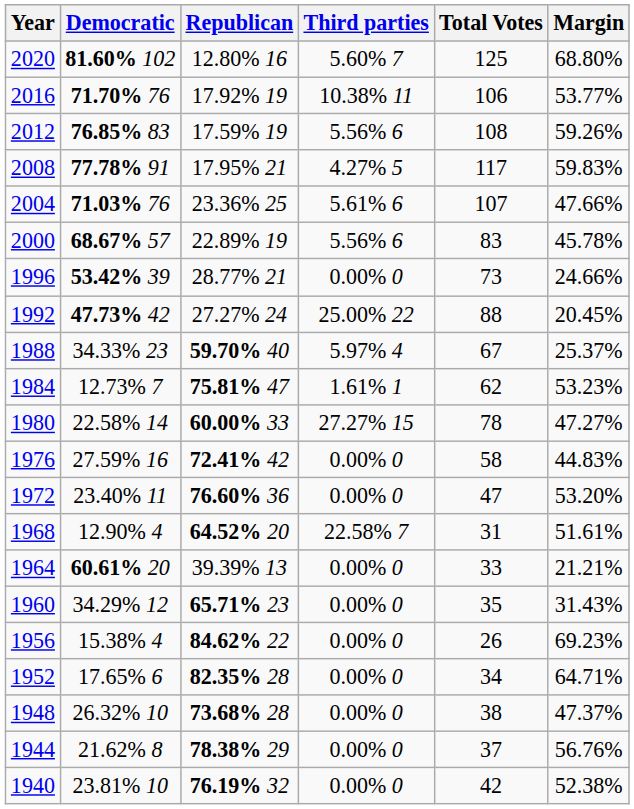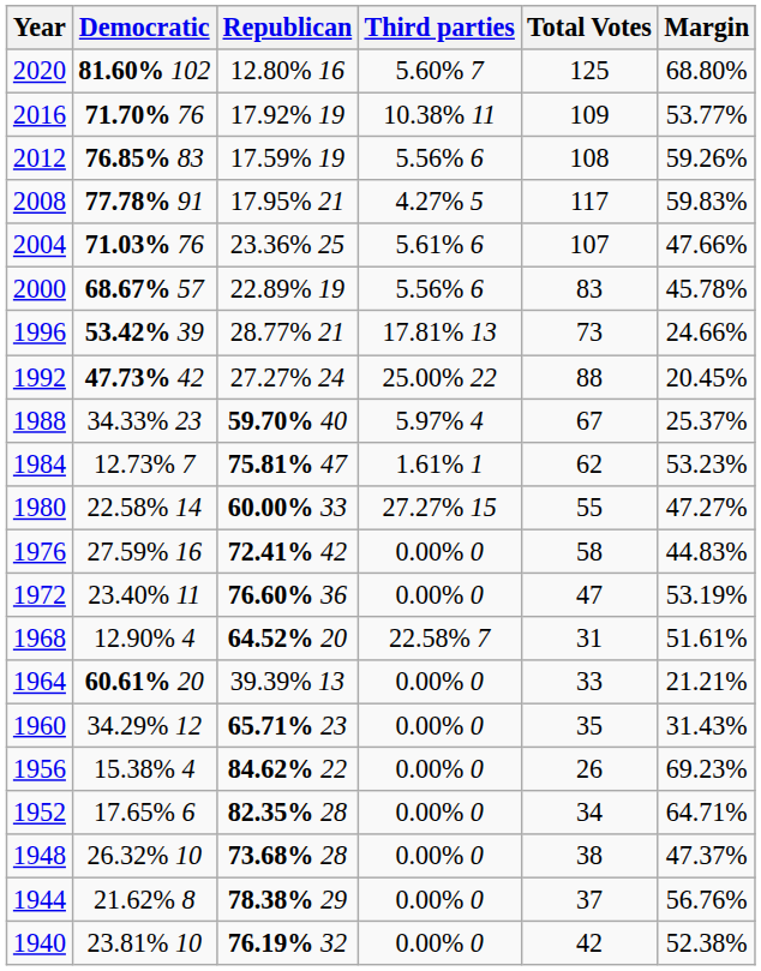 <table class="wikitable mw-collapsible" style="float:center; margin:1em; font-size:95%;">
 <tr style="background:lightgrey;">
 <th>Year</th>
 <th><a href='#'>Democratic</a></th>
 <th><a href='#'>Republican</a></th>
 <th><a href='#'>Third parties</a></th>
 <th>Total Votes</th>
 <th>Margin</th>
 </tr>
 <tr>
 <td align="center" ><a href='#'>2020</a></td>
 <td align="center" ><strong>81.60%</strong> <em>102</em></td>
 <td align="center" >12.80% <em>16</em></td>
 <td align="center" >5.60% <em>7</em></td>
 <td align="center" >125</td>
 <td align="center" >68.80%</td>
 </tr>
 <tr>
 <td align="center" ><a href='#'>2016</a></td>
 <td align="center" ><strong>71.70%</strong> <em>76</em></td>
 <td align="center" >17.92% <em>19</em></td>
 <td align="center" >10.38% <em>11</em></td>
-<td align="center" >106</td>
+<td align="center" >109</td>
 <td align="center" >53.77%</td>
 </tr>
 <tr>
 <td align="center" ><a href='#'>2012</a></td>
 <td align="center" ><strong>76.85%</strong> <em>83</em></td>
 <td align="center" >17.59% <em>19</em></td>
 <td align="center" >5.56% <em>6</em></td>
 <td align="center" >108</td>
 <td align="center" >59.26%</td>
 </tr>
 <tr>
 <td align="center" ><a href='#'>2008</a></td>
 <td align="center" ><strong>77.78%</strong> <em>91</em></td>
 <td align="center" >17.95% <em>21</em></td>
 <td align="center" >4.27% <em>5</em></td>
 <td align="center" >117</td>
 <td align="center" >59.83%</td>
 </tr>
 <tr>
 <td align="center" ><a href='#'>2004</a></td>
 <td align="center" ><strong>71.03%</strong> <em>76</em></td>
 <td align="center" >23.36% <em>25</em></td>
 <td align="center" >5.61% <em>6</em></td>
 <td align="center" >107</td>
 <td align="center" >47.66%</td>
 </tr>
 <tr>
 <td align="center" ><a href='#'>2000</a></td>
 <td align="center" ><strong>68.67%</strong> <em>57</em></td>
 <td align="center" >22.89% <em>19</em></td>
 <td align="center" >5.56% <em>6</em></td>
 <td align="center" >83</td>
 <td align="center" >45.78%</td>
 </tr>
 <tr>
 <td align="center" ><a href='#'>1996</a></td>
 <td align="center" ><strong>53.42%</strong> <em>39</em></td>
 <td align="center" >28.77% <em>21</em></td>
-<td align="center" >0.00% <em>0</em></td>
+<td align="center" >17.81% <em>13</em></td>
 <td align="center" >73</td>
 <td align="center" >24.66%</td>
 </tr>
 <tr>
 <td align="center" ><a href='#'>1992</a></td>
 <td align="center" ><strong>47.73%</strong> <em>42</em></td>
 <td align="center" >27.27% <em>24</em></td>
 <td align="center" >25.00% <em>22</em></td>
 <td align="center" >88</td>
 <td align="center" >20.45%</td>
 </tr>
 <tr>
 <td align="center" ><a href='#'>1988</a></td>
 <td align="center" >34.33% <em>23</em></td>
 <td align="center" ><strong>59.70%</strong> <em>40</em></td>
 <td align="center" >5.97% <em>4</em></td>
 <td align="center" >67</td>
 <td align="center" >25.37%</td>
 </tr>
 <tr>
 <td align="center" ><a href='#'>1984</a></td>
 <td align="center" >12.73% <em>7</em></td>
 <td align="center" ><strong>75.81%</strong> <em>47</em></td>
 <td align="center" >1.61% <em>1</em></td>
 <td align="center" >62</td>
 <td align="center" >53.23%</td>
 </tr>
 <tr>
 <td align="center" ><a href='#'>1980</a></td>
 <td align="center" >22.58% <em>14</em></td>
 <td align="center" ><strong>60.00%</strong> <em>33</em></td>
 <td align="center" >27.27% <em>15</em></td>
-<td align="center" >78</td>
+<td align="center" >55</td>
 <td align="center" >47.27%</td>
 </tr>
 <tr>
 <td align="center" ><a href='#'>1976</a></td>
 <td align="center" >27.59% <em>16</em></td>
 <td align="center" ><strong>72.41%</strong> <em>42</em></td>
 <td align="center" >0.00% <em>0</em></td>
 <td align="center" >58</td>
 <td align="center" >44.83%</td>
 </tr>
 <tr>
 <td align="center" ><a href='#'>1972</a></td>
 <td align="center" >23.40% <em>11</em></td>
 <td align="center" ><strong>76.60%</strong> <em>36</em></td>
 <td align="center" >0.00% <em>0</em></td>
 <td align="center" >47</td>
-<td align="center" >53.20%</td>
+<td align="center" >53.19%</td>
 </tr>
 <tr>
 <td align="center" ><a href='#'>1968</a></td>
 <td align="center" >12.90% <em>4</em></td>
 <td align="center" ><strong>64.52%</strong> <em>20</em></td>
 <td align="center" >22.58% <em>7</em></td>
 <td align="center" >31</td>
 <td align="center" >51.61%</td>
 </tr>
 <tr>
 <td align="center" ><a href='#'>1964</a></td>
 <td align="center" ><strong>60.61%</strong> <em>20</em></td>
 <td align="center" >39.39% <em>13</em></td>
 <td align="center" >0.00% <em>0</em></td>
 <td align="center" >33</td>
 <td align="center" >21.21%</td>
 </tr>
 <tr>
 <td align="center" ><a href='#'>1960</a></td>
 <td align="center" >34.29% <em>12</em></td>
 <td align="center" ><strong>65.71%</strong> <em>23</em></td>
 <td align="center" >0.00% <em>0</em></td>
 <td align="center" >35</td>
 <td align="center" >31.43%</td>
 </tr>
 <tr>
 <td align="center" ><a href='#'>1956</a></td>
 <td align="center" >15.38% <em>4</em></td>
 <td align="center" ><strong>84.62%</strong> <em>22</em></td>
 <td align="center" >0.00% <em>0</em></td>
 <td align="center" >26</td>
 <td align="center" >69.23%</td>
 </tr>
 <tr>
 <td align="center" ><a href='#'>1952</a></td>
 <td align="center" >17.65% <em>6</em></td>
 <td align="center" ><strong>82.35%</strong> <em>28</em></td>
 <td align="center" >0.00% <em>0</em></td>
 <td align="center" >34</td>
 <td align="center" >64.71%</td>
 </tr>
 <tr>
 <td align="center" ><a href='#'>1948</a></td>
 <td align="center" >26.32% <em>10</em></td>
 <td align="center" ><strong>73.68%</strong> <em>28</em></td>
 <td align="center" >0.00% <em>0</em></td>
 <td align="center" >38</td>
 <td align="center" >47.37%</td>
 </tr>
 <tr>
 <td align="center" ><a href='#'>1944</a></td>
 <td align="center" >21.62% <em>8</em></td>
 <td align="center" ><strong>78.38%</strong> <em>29</em></td>
 <td align="center" >0.00% <em>0</em></td>
 <td align="center" >37</td>
 <td align="center" >56.76%</td>
 </tr>
 <tr>
 <td align="center" ><a href='#'>1940</a></td>
 <td align="center" >23.81% <em>10</em></td>
 <td align="center" ><strong>76.19%</strong> <em>32</em></td>
 <td align="center" >0.00% <em>0</em></td>
 <td align="center" >42</td>
 <td align="center" >52.38%</td>
 </tr>
 </table>
